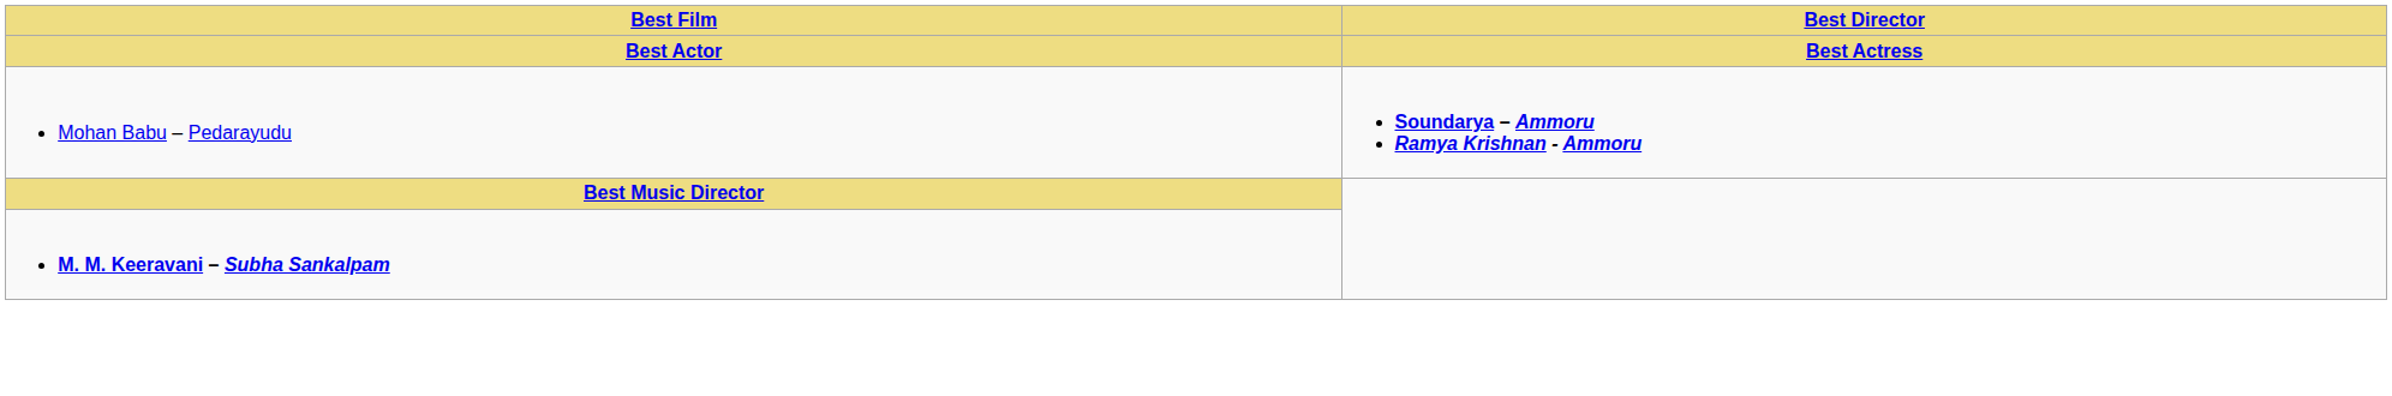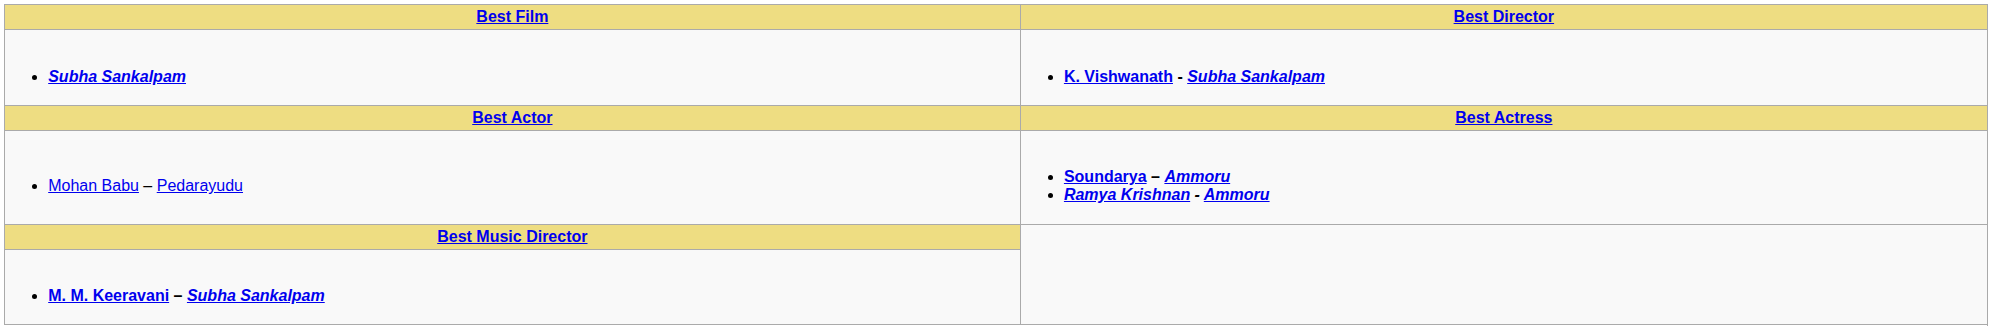 <table class="wikitable" width =100%|>
 <tr>
 <th ! style="background:#eedd82; text-align:center;"><a href='#'>Best Film</a></th>
 <th ! style="background:#eedd82; text-align:center;"><a href='#'>Best Director</a></th>
+</tr>
+<tr>
+<td valign="top"><br><ul><li><strong><em><a href='#'>Subha Sankalpam</a></em></strong></li></ul></td>
+<td valign="top"><br><ul><li><strong><a href='#'>K. Vishwanath</a> - <em><a href='#'>Subha Sankalpam</a><strong><em></li></ul></td>
 </tr>
 <tr>
 <th ! style="background:#eedd82; text-align:center;"><a href='#'>Best Actor</a></th>
 <th ! style="background:#eedd82; text-align:center;"><a href='#'>Best Actress</a></th>
 </tr>
 <tr>
 <td><br><ul><li></strong><a href='#'>Mohan Babu</a> – </em><a href='#'>Pedarayudu</a></em></strong></li></ul></td>
 <td><br><ul><li><strong><a href='#'>Soundarya</a> – <em><a href='#'>Ammoru</a><strong><em></li><li></strong><a href='#'>Ramya Krishnan</a> - </em><a href='#'>Ammoru</a></em></strong></li></ul></td>
 </tr>
 <tr>
 <th ! style="background:#eedd82; text-align:center;"><a href='#'>Best Music Director</a></th>
 </tr>
 <tr>
 <td><br><ul><li><strong><a href='#'>M. M. Keeravani</a> – <em><a href='#'>Subha Sankalpam</a><strong><em></li></ul></td>
 </tr>
 <tr>
 </tr>
 </table>
